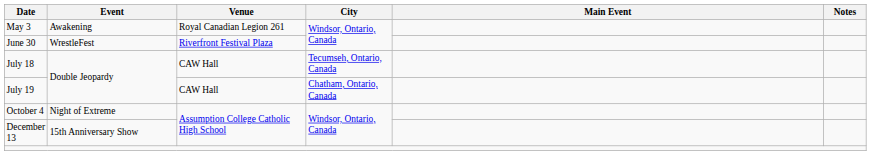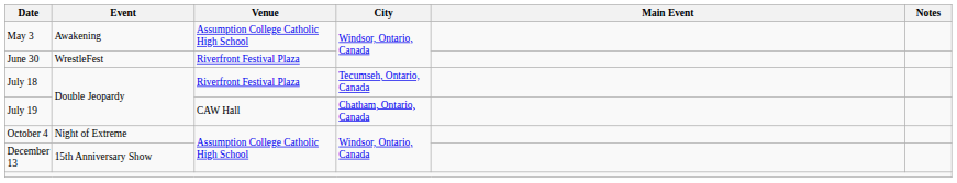 <table class="sortable wikitable succession-box" style="font-size:85%;">
 <tr>
 <th scope="col" style="width:5%;">Date</th>
 <th scope="col" style="width:15%;">Event</th>
 <th scope="col" style="width:15%;">Venue</th>
 <th scope="col" style="width:10%;">City</th>
 <th scope="col" style="width:50%;">Main Event</th>
 <th scope="col" style="width:10%;">Notes</th>
 </tr>
 <tr>
 <td>May 3</td>
 <td>Awakening</td>
-<td>Royal Canadian Legion 261</td>
+<td><a href='#'>Assumption College Catholic High School</a></td>
 <td rowspan=2><a href='#'>Windsor, Ontario, Canada</a></td>
 <td></td>
 <td></td>
 </tr>
 <tr>
 <td>June 30</td>
 <td>WrestleFest</td>
 <td><a href='#'>Riverfront Festival Plaza</a></td>
 <td></td>
 <td></td>
 </tr>
 <tr>
 <td>July 18</td>
 <td rowspan=2>Double Jeopardy</td>
-<td>CAW Hall</td>
+<td><a href='#'>Riverfront Festival Plaza</a></td>
 <td><a href='#'>Tecumseh, Ontario, Canada</a></td>
 <td></td>
 <td></td>
 </tr>
 <tr>
 <td>July 19</td>
 <td>CAW Hall</td>
 <td><a href='#'>Chatham, Ontario, Canada</a></td>
 <td></td>
 <td></td>
 </tr>
 <tr>
 <td>October 4</td>
 <td>Night of Extreme</td>
 <td rowspan=2><a href='#'>Assumption College Catholic High School</a></td>
 <td rowspan=2><a href='#'>Windsor, Ontario, Canada</a></td>
 <td></td>
 <td></td>
 </tr>
 <tr>
 <td>December 13</td>
 <td>15th Anniversary Show</td>
 <td></td>
 <td></td>
 </tr>
 <tr>
 <td colspan="6"></td>
 </tr>
 </table>
